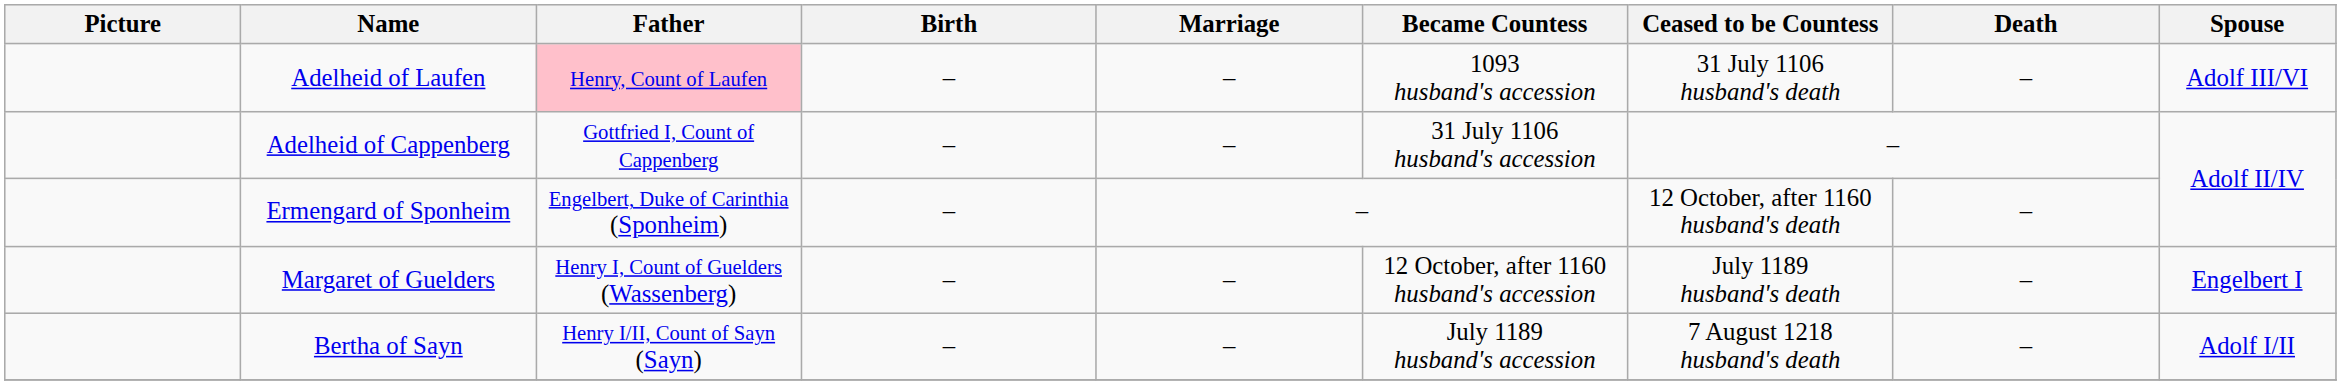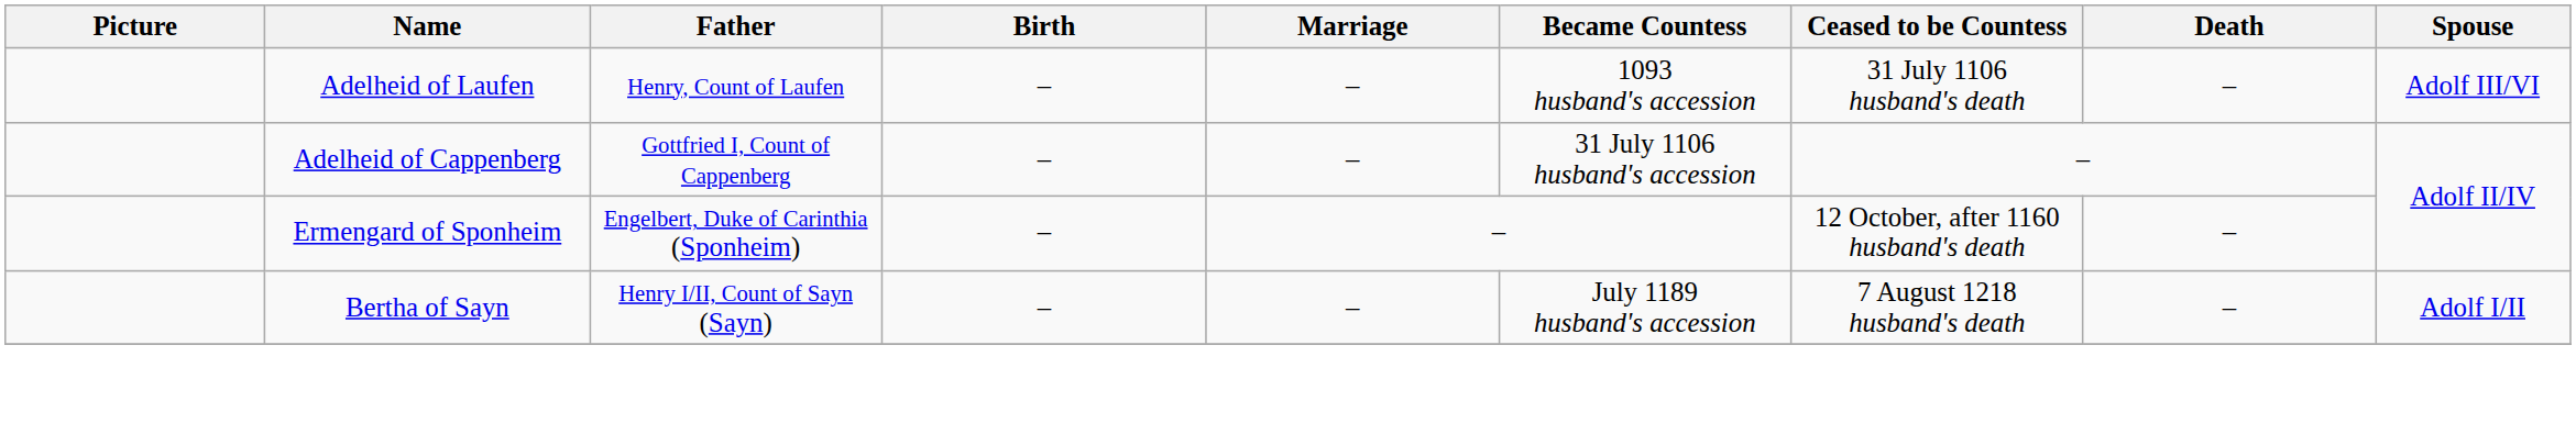 <table width=95% class="wikitable">
 <tr>
 <th width = "8%">Picture</th>
 <th width = "10%">Name</th>
 <th width = "9%">Father</th>
 <th width = "10%">Birth</th>
 <th width = "9%">Marriage</th>
 <th width = "9%">Became Countess</th>
 <th width = "9%">Ceased to be Countess</th>
 <th width = "9%">Death</th>
 <th width = "6%">Spouse</th>
 </tr>
 <tr>
 <td align="center"></td>
 <td align="center"><a href='#'>Adelheid of Laufen</a></td>
-<td align="center" style="background: pink;"><small><a href='#'>Henry, Count of Laufen</a></small></td>
+<td align="center"><small><a href='#'>Henry, Count of Laufen</a></small></td>
 <td align="center">–</td>
 <td align="center">–</td>
 <td align="center">1093<br><em>husband's accession</em></td>
 <td align="center">31 July 1106<br><em>husband's death</em></td>
 <td align="center">–</td>
 <td align="center"><a href='#'>Adolf III/VI</a></td>
 </tr>
 <tr>
 <td align="center"></td>
 <td align="center"><a href='#'>Adelheid of Cappenberg</a></td>
 <td align="center"><small><a href='#'>Gottfried I, Count of Cappenberg</a></small></td>
 <td align="center">–</td>
 <td align="center">–</td>
 <td align="center">31 July 1106<br><em>husband's accession</em></td>
 <td align="center" colspan="2">–</td>
 <td align="center" rowspan="2"><a href='#'>Adolf II/IV</a></td>
 </tr>
 <tr>
 <td align="center"></td>
 <td align="center"><a href='#'>Ermengard of Sponheim</a></td>
 <td align="center"><small><a href='#'>Engelbert, Duke of Carinthia</a></small><br>(<a href='#'>Sponheim</a>)</td>
 <td align="center">–</td>
 <td align="center" colspan="2">–</td>
 <td align="center">12 October, after 1160<br><em>husband's death</em></td>
 <td align="center">–</td>
 </tr>
 <tr>
 <td align="center"></td>
-<td align="center"><a href='#'>Margaret of Guelders</a></td>
-<td align="center"><small><a href='#'>Henry I, Count of Guelders</a></small><br>(<a href='#'>Wassenberg</a>)</td>
-<td align="center">–</td>
-<td align="center">–</td>
-<td align="center">12 October, after 1160<br><em>husband's accession</em></td>
-<td align="center">July 1189<br><em>husband's death</em></td>
-<td align="center">–</td>
-<td align="center"><a href='#'>Engelbert I</a></td>
-</tr>
-<tr>
-<td align="center"></td>
 <td align="center"><a href='#'>Bertha of Sayn</a></td>
 <td align="center"><small><a href='#'>Henry I/II, Count of Sayn</a></small><br>(<a href='#'>Sayn</a>)</td>
 <td align="center">–</td>
 <td align="center">–</td>
 <td align="center">July 1189<br><em>husband's accession</em></td>
 <td align="center">7 August 1218<br><em>husband's death</em></td>
 <td align="center">–</td>
 <td align="center"><a href='#'>Adolf I/II</a></td>
 </tr>
 <tr>
 </tr>
 </table>
